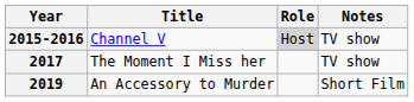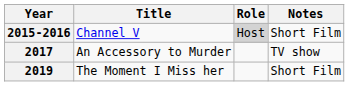 <table class="wikitable plainrowheaders sortable">
 <tr>
 <th scope="col">Year</th>
 <th scope="col">Title</th>
 <th scope="col">Role</th>
 <th scope="col" class="unsortable">Notes</th>
 </tr>
 <tr>
 <th scope="row">2015-2016</th>
 <td><a href='#'>Channel V</a></td>
 <td style="background: lightgrey;">Host</td>
-<td>TV show</td>
+<td>Short Film</td>
 </tr>
 <tr>
 <th scope="row">2017</th>
-<td>The Moment I Miss her</td>
+<td>An Accessory to Murder</td>
 <td></td>
 <td>TV show</td>
 </tr>
 <tr>
 <th scope="row">2019</th>
-<td>An Accessory to Murder</td>
+<td>The Moment I Miss her</td>
 <td></td>
 <td>Short Film</td>
 </tr>
 </table>
